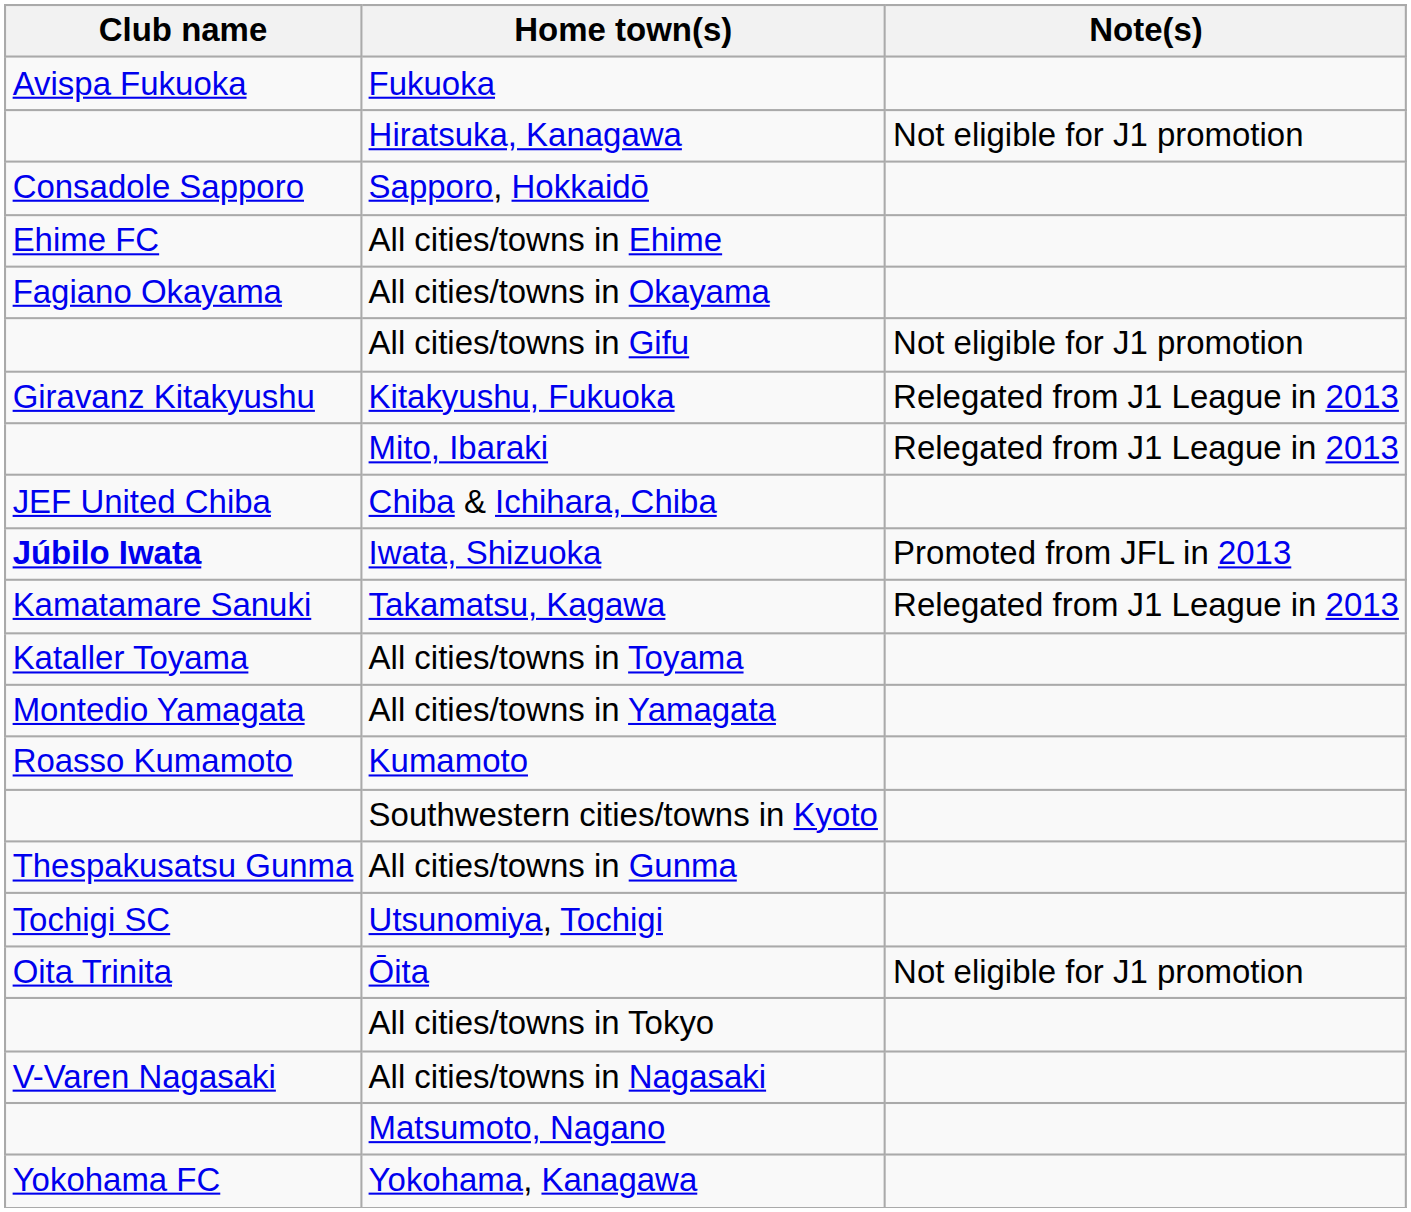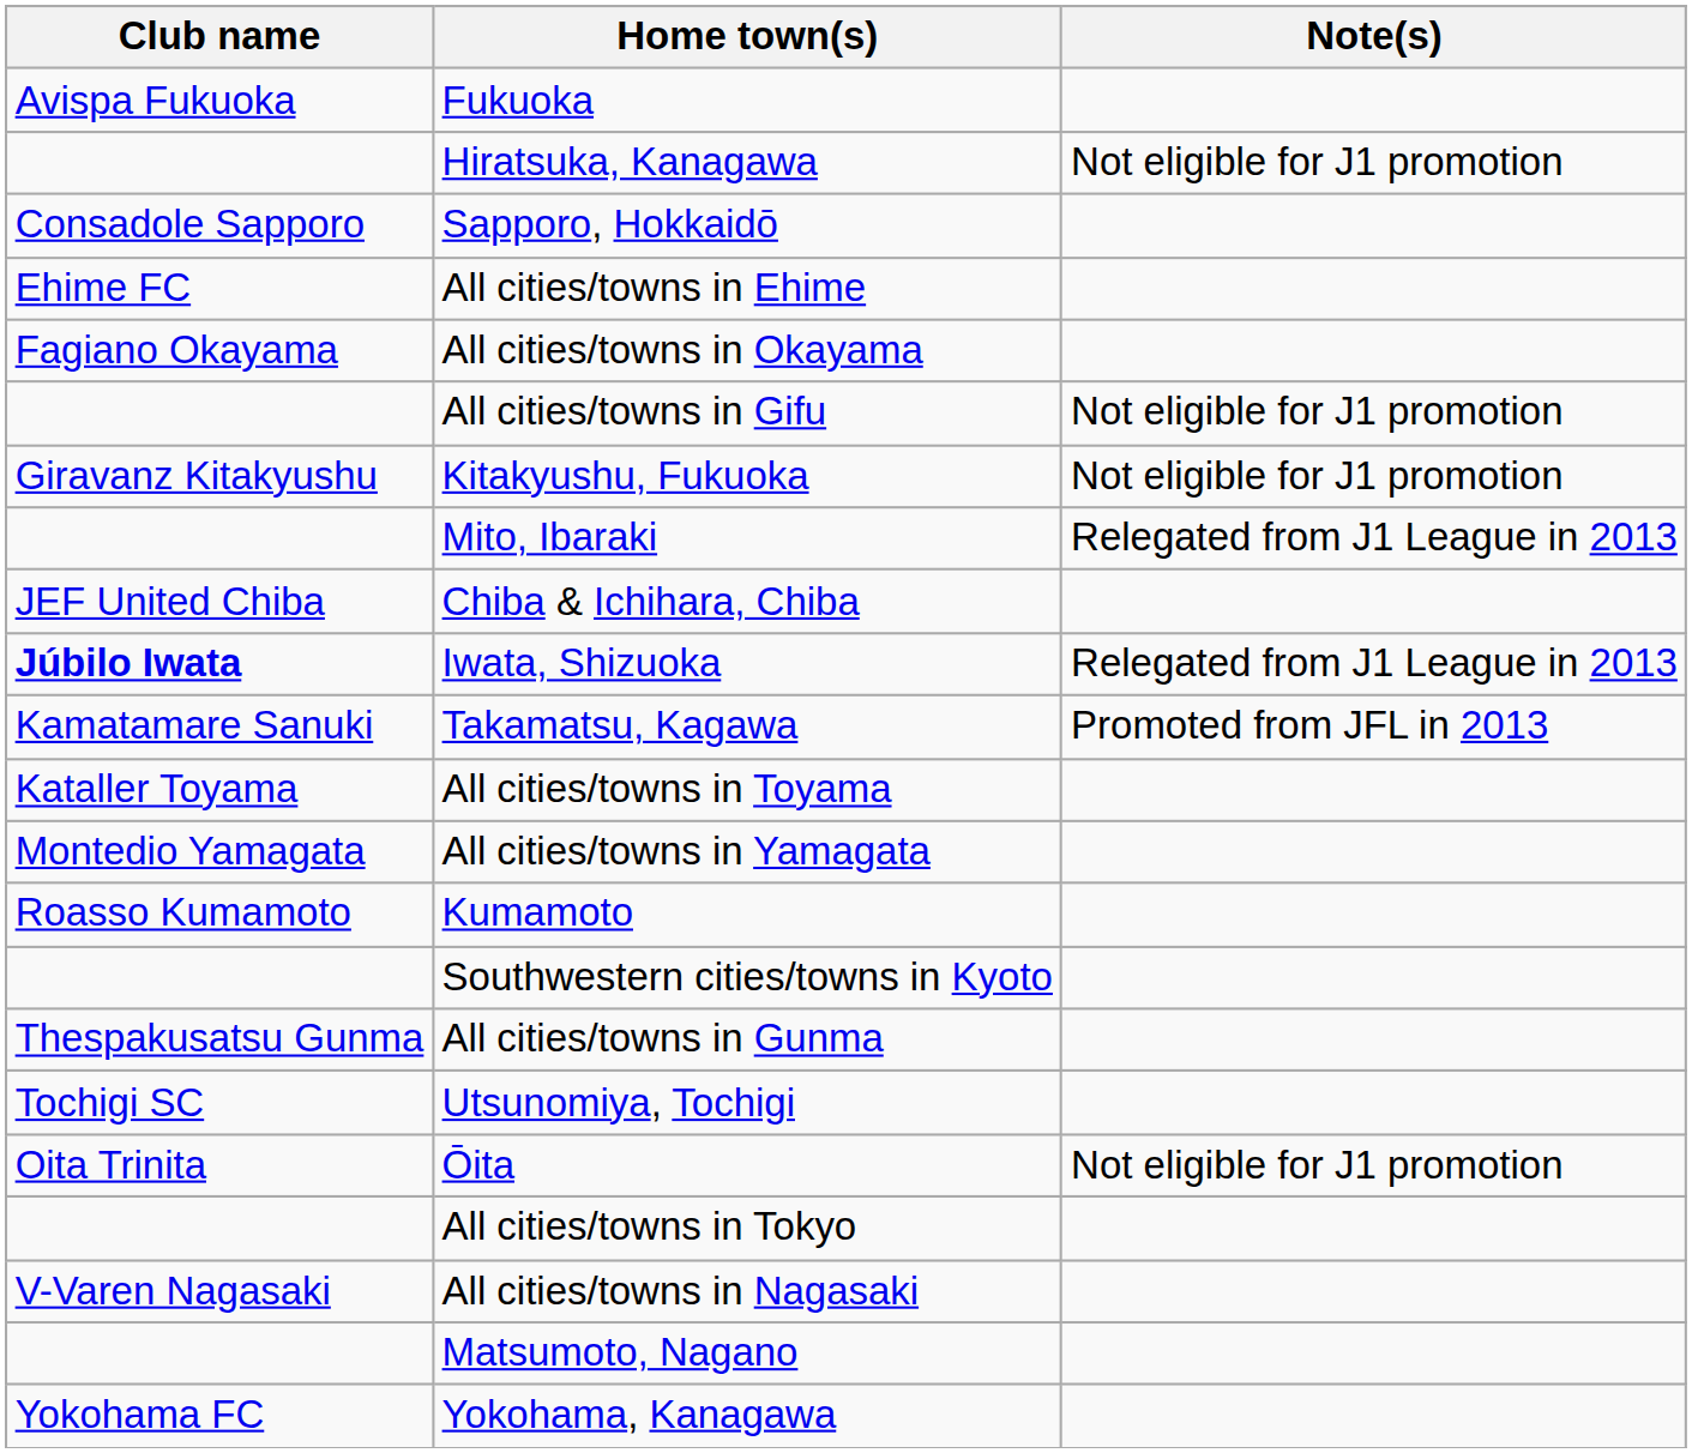 <table class="wikitable sortable">
 <tr>
 <th>Club name</th>
 <th>Home town(s)</th>
 <th>Note(s)</th>
 </tr>
 <tr>
 <td><a href='#'>Avispa Fukuoka</a></td>
 <td><a href='#'>Fukuoka</a></td>
 <td></td>
 </tr>
 <tr>
 <td></td>
 <td><a href='#'>Hiratsuka, Kanagawa</a></td>
 <td>Not eligible for J1 promotion</td>
 </tr>
 <tr>
 <td><a href='#'>Consadole Sapporo</a></td>
 <td><a href='#'>Sapporo</a>, <a href='#'>Hokkaidō</a></td>
 <td></td>
 </tr>
 <tr>
 <td><a href='#'>Ehime FC</a></td>
 <td>All cities/towns in <a href='#'>Ehime</a></td>
 <td></td>
 </tr>
 <tr>
 <td><a href='#'>Fagiano Okayama</a></td>
 <td>All cities/towns in <a href='#'>Okayama</a></td>
 <td></td>
 </tr>
 <tr>
 <td></td>
 <td>All cities/towns in <a href='#'>Gifu</a></td>
 <td>Not eligible for J1 promotion</td>
 </tr>
 <tr>
 <td><a href='#'>Giravanz Kitakyushu</a></td>
 <td><a href='#'>Kitakyushu, Fukuoka</a></td>
-<td>Relegated from J1 League in <a href='#'>2013</a></td>
+<td>Not eligible for J1 promotion</td>
 </tr>
 <tr>
 <td></td>
 <td><a href='#'>Mito, Ibaraki</a></td>
 <td>Relegated from J1 League in <a href='#'>2013</a></td>
 </tr>
 <tr>
 <td><a href='#'>JEF United Chiba</a></td>
 <td><a href='#'>Chiba</a> & <a href='#'>Ichihara, Chiba</a></td>
 <td></td>
 </tr>
 <tr>
 <td><strong><a href='#'>Júbilo Iwata</a></strong></td>
 <td><a href='#'>Iwata, Shizuoka</a></td>
-<td>Promoted from JFL in <a href='#'>2013</a></td>
+<td>Relegated from J1 League in <a href='#'>2013</a></td>
 </tr>
 <tr>
 <td><a href='#'>Kamatamare Sanuki</a></td>
 <td><a href='#'>Takamatsu, Kagawa</a></td>
-<td>Relegated from J1 League in <a href='#'>2013</a></td>
+<td>Promoted from JFL in <a href='#'>2013</a></td>
 </tr>
 <tr>
 <td><a href='#'>Kataller Toyama</a></td>
 <td>All cities/towns in <a href='#'>Toyama</a></td>
 <td></td>
 </tr>
 <tr>
 <td><a href='#'>Montedio Yamagata</a></td>
 <td>All cities/towns in <a href='#'>Yamagata</a></td>
 <td></td>
 </tr>
 <tr>
 <td><a href='#'>Roasso Kumamoto</a></td>
 <td><a href='#'>Kumamoto</a></td>
 <td></td>
 </tr>
 <tr>
 <td></td>
 <td>Southwestern cities/towns in <a href='#'>Kyoto</a></td>
 <td></td>
 </tr>
 <tr>
 <td><a href='#'>Thespakusatsu Gunma</a></td>
 <td>All cities/towns in <a href='#'>Gunma</a></td>
 <td></td>
 </tr>
 <tr>
 <td><a href='#'>Tochigi SC</a></td>
 <td><a href='#'>Utsunomiya</a>, <a href='#'>Tochigi</a></td>
 <td></td>
 </tr>
 <tr>
 <td><a href='#'>Oita Trinita</a></td>
 <td><a href='#'>Ōita</a></td>
 <td>Not eligible for J1 promotion</td>
 </tr>
 <tr>
 <td></td>
 <td>All cities/towns in Tokyo</td>
 <td></td>
 </tr>
 <tr>
 <td><a href='#'>V-Varen Nagasaki</a></td>
 <td>All cities/towns in <a href='#'>Nagasaki</a></td>
 <td></td>
 </tr>
 <tr>
 <td></td>
 <td><a href='#'>Matsumoto, Nagano</a></td>
 <td></td>
 </tr>
 <tr>
 <td><a href='#'>Yokohama FC</a></td>
 <td><a href='#'>Yokohama</a>, <a href='#'>Kanagawa</a></td>
 <td></td>
 </tr>
 <tr>
 </tr>
 </table>
